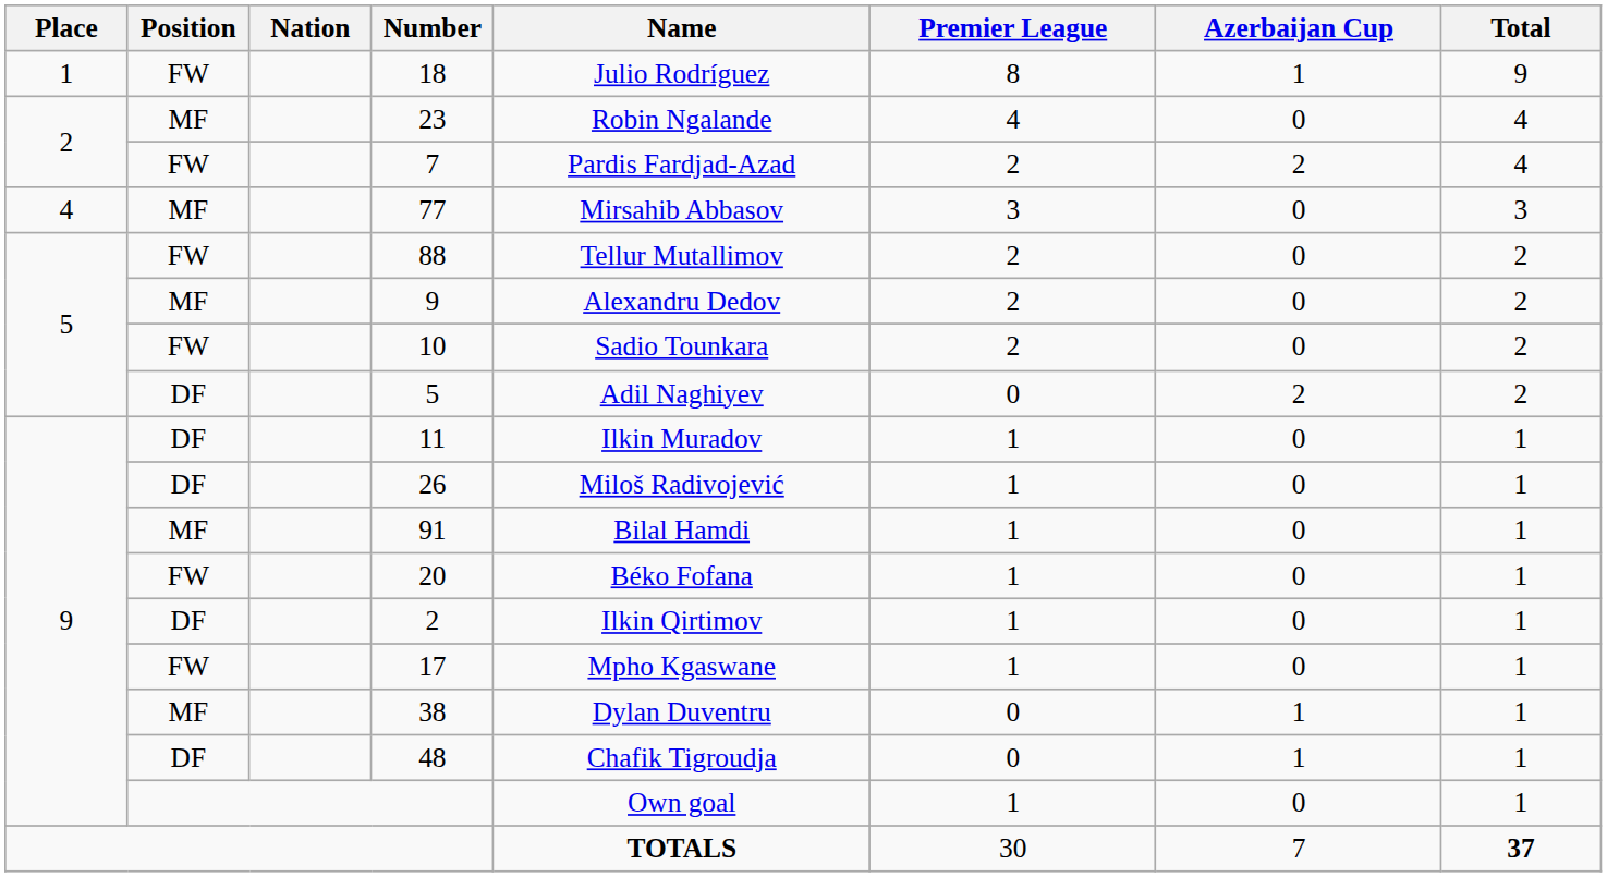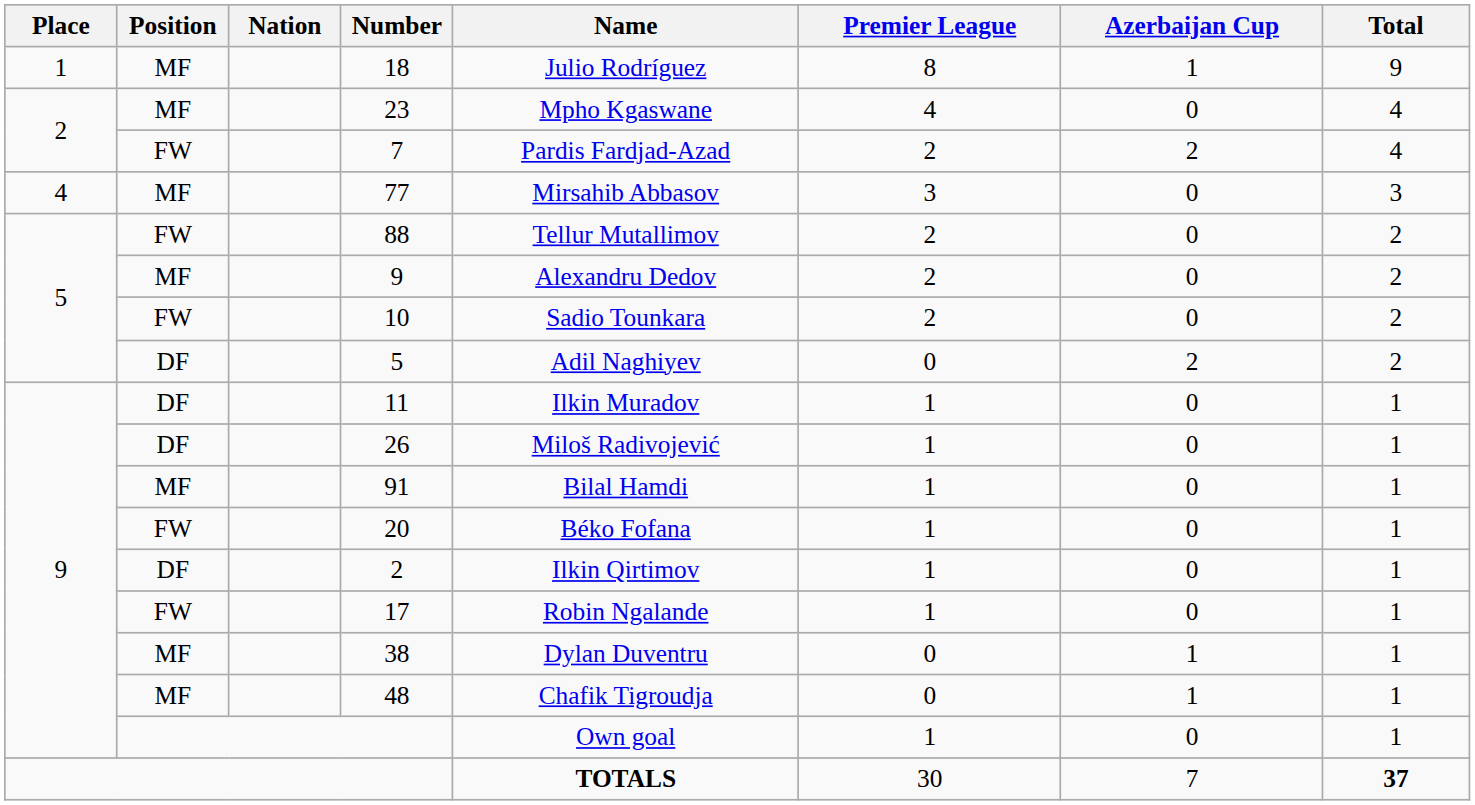 <table class="wikitable" style="font-size: 95%; text-align: center;">
 <tr>
 <th width=60>Place</th>
 <th width=60>Position</th>
 <th width=60>Nation</th>
 <th width=60>Number</th>
 <th width=200>Name</th>
 <th width=150><a href='#'>Premier League</a></th>
 <th width=150><a href='#'>Azerbaijan Cup</a></th>
 <th width=80>Total</th>
 </tr>
 <tr>
 <td>1</td>
-<td>FW</td>
+<td>MF</td>
 <td></td>
 <td>18</td>
 <td><a href='#'>Julio Rodríguez</a></td>
 <td>8</td>
 <td>1</td>
 <td>9</td>
 </tr>
 <tr>
 <td rowspan="2">2</td>
 <td>MF</td>
 <td></td>
 <td>23</td>
-<td><a href='#'>Robin Ngalande</a></td>
+<td><a href='#'>Mpho Kgaswane</a></td>
 <td>4</td>
 <td>0</td>
 <td>4</td>
 </tr>
 <tr>
 <td>FW</td>
 <td></td>
 <td>7</td>
 <td><a href='#'>Pardis Fardjad-Azad</a></td>
 <td>2</td>
 <td>2</td>
 <td>4</td>
 </tr>
 <tr>
 <td>4</td>
 <td>MF</td>
 <td></td>
 <td>77</td>
 <td><a href='#'>Mirsahib Abbasov</a></td>
 <td>3</td>
 <td>0</td>
 <td>3</td>
 </tr>
 <tr>
 <td rowspan="4">5</td>
 <td>FW</td>
 <td></td>
 <td>88</td>
 <td><a href='#'>Tellur Mutallimov</a></td>
 <td>2</td>
 <td>0</td>
 <td>2</td>
 </tr>
 <tr>
 <td>MF</td>
 <td></td>
 <td>9</td>
 <td><a href='#'>Alexandru Dedov</a></td>
 <td>2</td>
 <td>0</td>
 <td>2</td>
 </tr>
 <tr>
 <td>FW</td>
 <td></td>
 <td>10</td>
 <td><a href='#'>Sadio Tounkara</a></td>
 <td>2</td>
 <td>0</td>
 <td>2</td>
 </tr>
 <tr>
 <td>DF</td>
 <td></td>
 <td>5</td>
 <td><a href='#'>Adil Naghiyev</a></td>
 <td>0</td>
 <td>2</td>
 <td>2</td>
 </tr>
 <tr>
 <td rowspan="9">9</td>
 <td>DF</td>
 <td></td>
 <td>11</td>
 <td><a href='#'>Ilkin Muradov</a></td>
 <td>1</td>
 <td>0</td>
 <td>1</td>
 </tr>
 <tr>
 <td>DF</td>
 <td></td>
 <td>26</td>
 <td><a href='#'>Miloš Radivojević</a></td>
 <td>1</td>
 <td>0</td>
 <td>1</td>
 </tr>
 <tr>
 <td>MF</td>
 <td></td>
 <td>91</td>
 <td><a href='#'>Bilal Hamdi</a></td>
 <td>1</td>
 <td>0</td>
 <td>1</td>
 </tr>
 <tr>
 <td>FW</td>
 <td></td>
 <td>20</td>
 <td><a href='#'>Béko Fofana</a></td>
 <td>1</td>
 <td>0</td>
 <td>1</td>
 </tr>
 <tr>
 <td>DF</td>
 <td></td>
 <td>2</td>
 <td><a href='#'>Ilkin Qirtimov</a></td>
 <td>1</td>
 <td>0</td>
 <td>1</td>
 </tr>
 <tr>
 <td>FW</td>
 <td></td>
 <td>17</td>
-<td><a href='#'>Mpho Kgaswane</a></td>
+<td><a href='#'>Robin Ngalande</a></td>
 <td>1</td>
 <td>0</td>
 <td>1</td>
 </tr>
 <tr>
 <td>MF</td>
 <td></td>
 <td>38</td>
 <td><a href='#'>Dylan Duventru</a></td>
 <td>0</td>
 <td>1</td>
 <td>1</td>
 </tr>
 <tr>
-<td>DF</td>
+<td>MF</td>
 <td></td>
 <td>48</td>
 <td><a href='#'>Chafik Tigroudja</a></td>
 <td>0</td>
 <td>1</td>
 <td>1</td>
 </tr>
 <tr>
 <td colspan="3"></td>
 <td><a href='#'>Own goal</a></td>
 <td>1</td>
 <td>0</td>
 <td>1</td>
 </tr>
 <tr>
 <td colspan="4"></td>
 <td><strong>TOTALS</strong></td>
 <td>30</td>
 <td>7</td>
 <td><strong>37</strong></td>
 </tr>
 </table>
